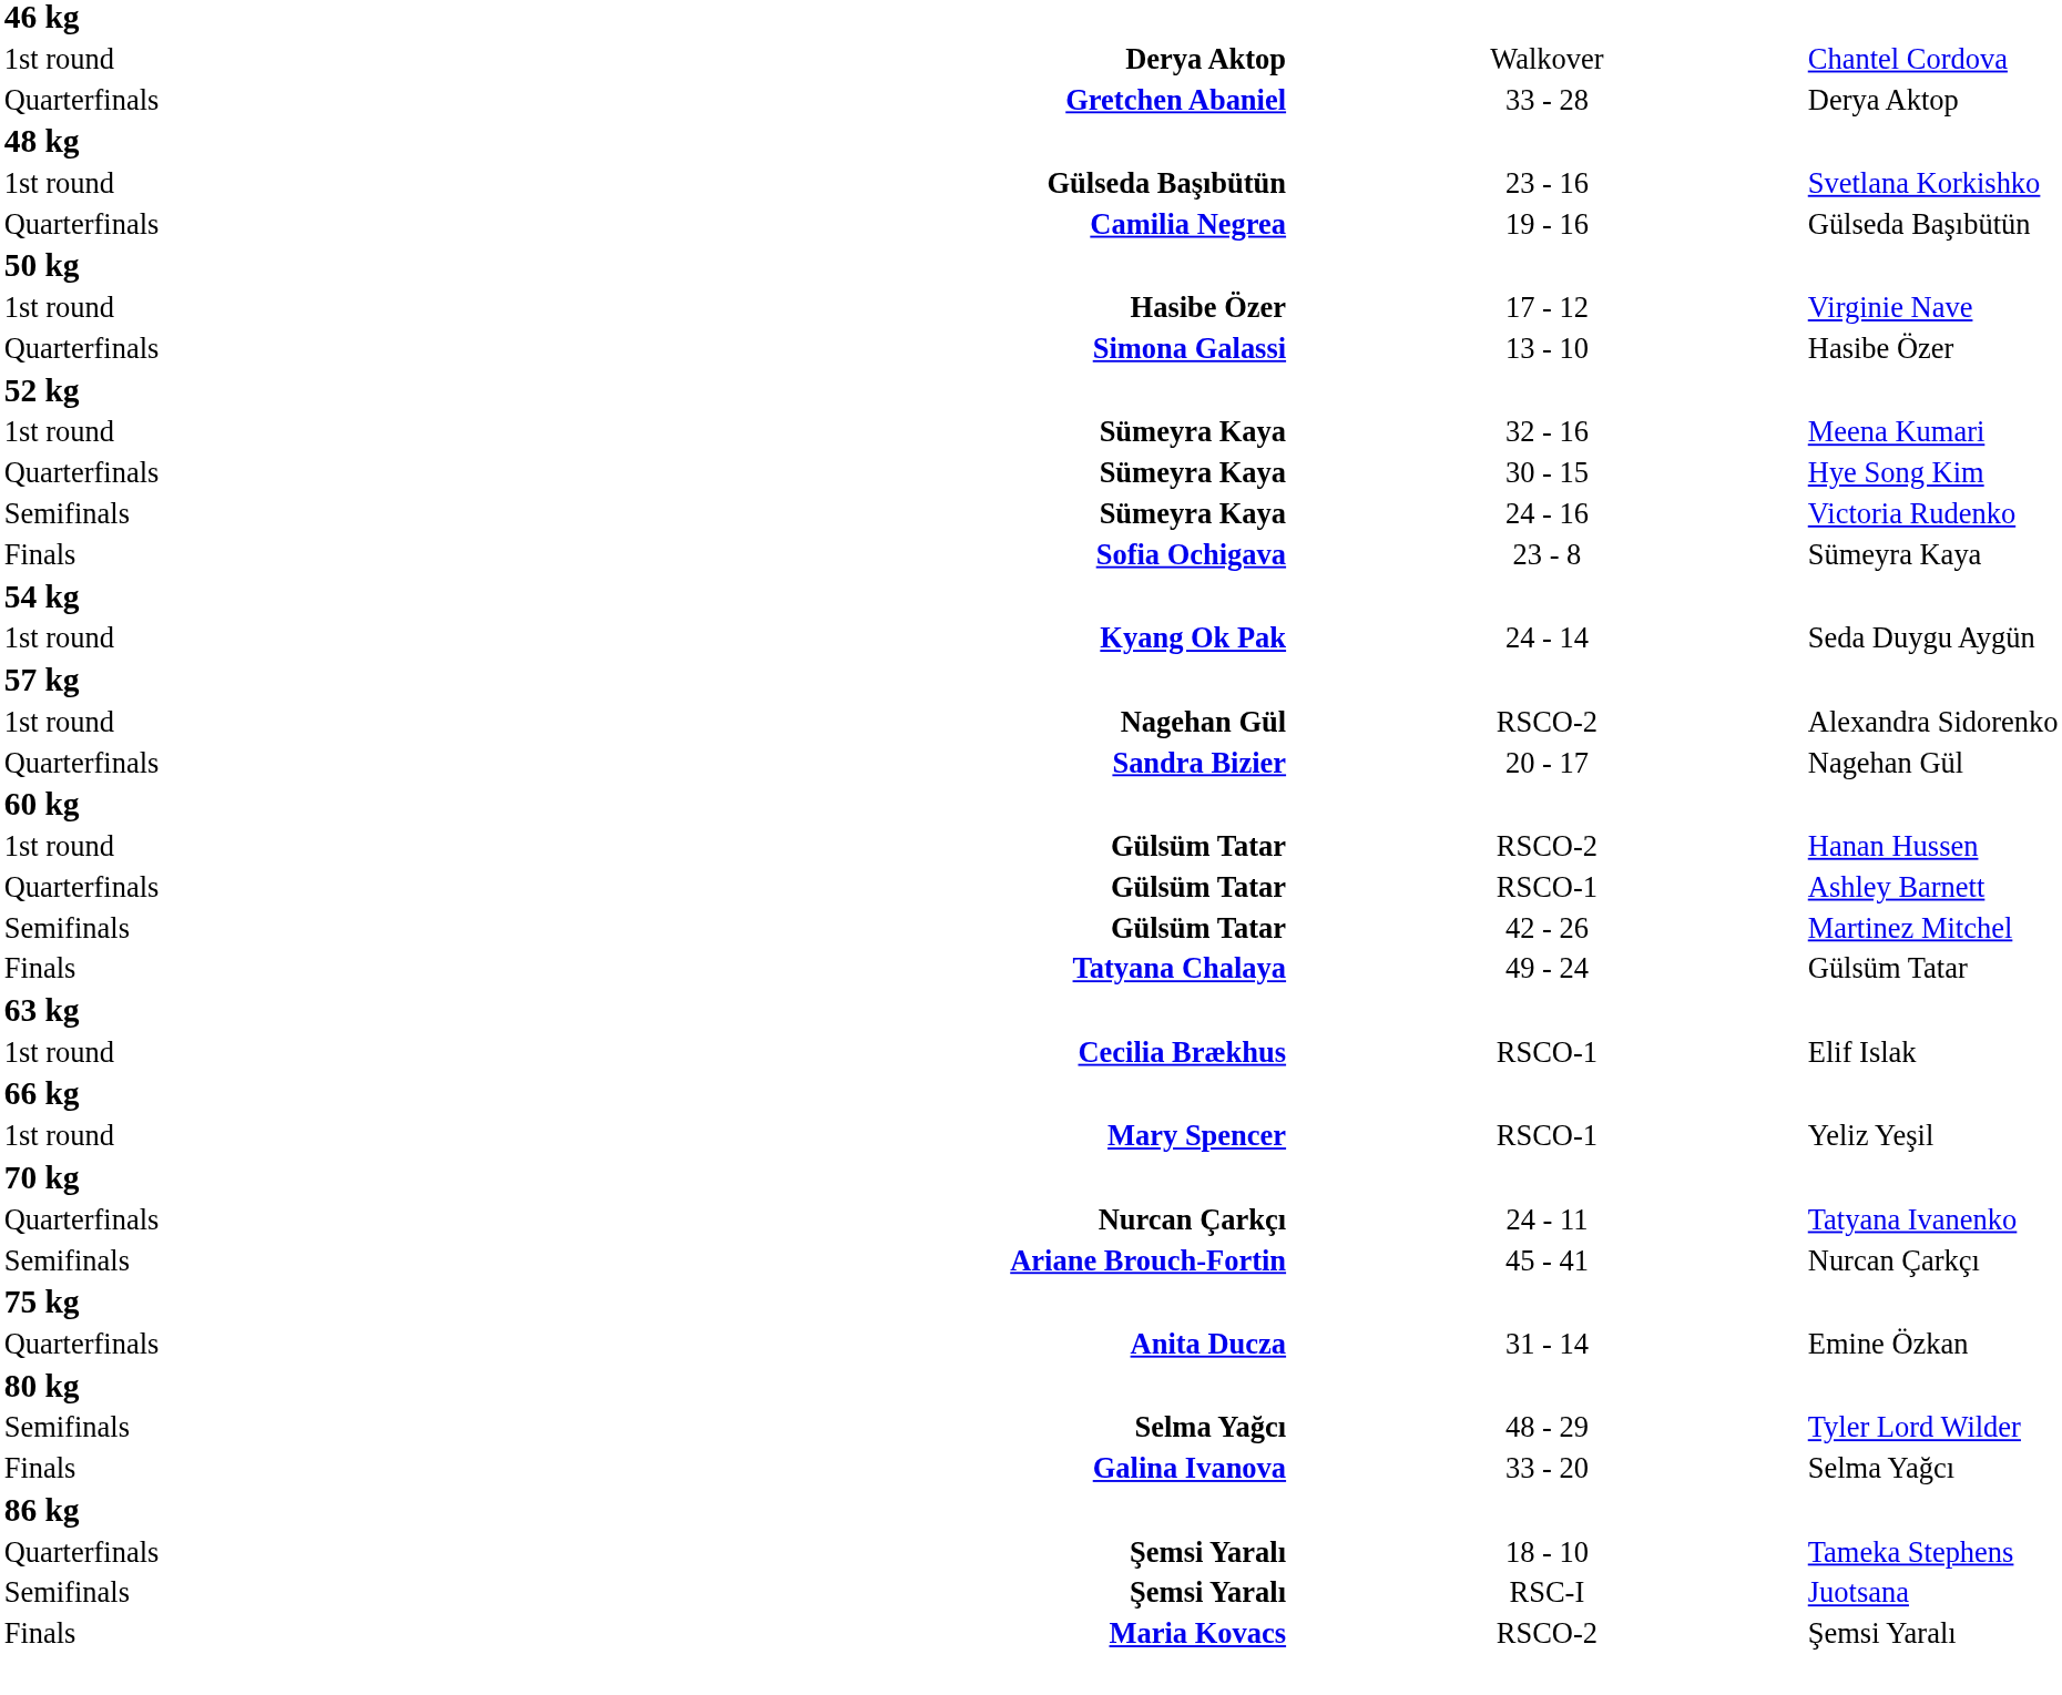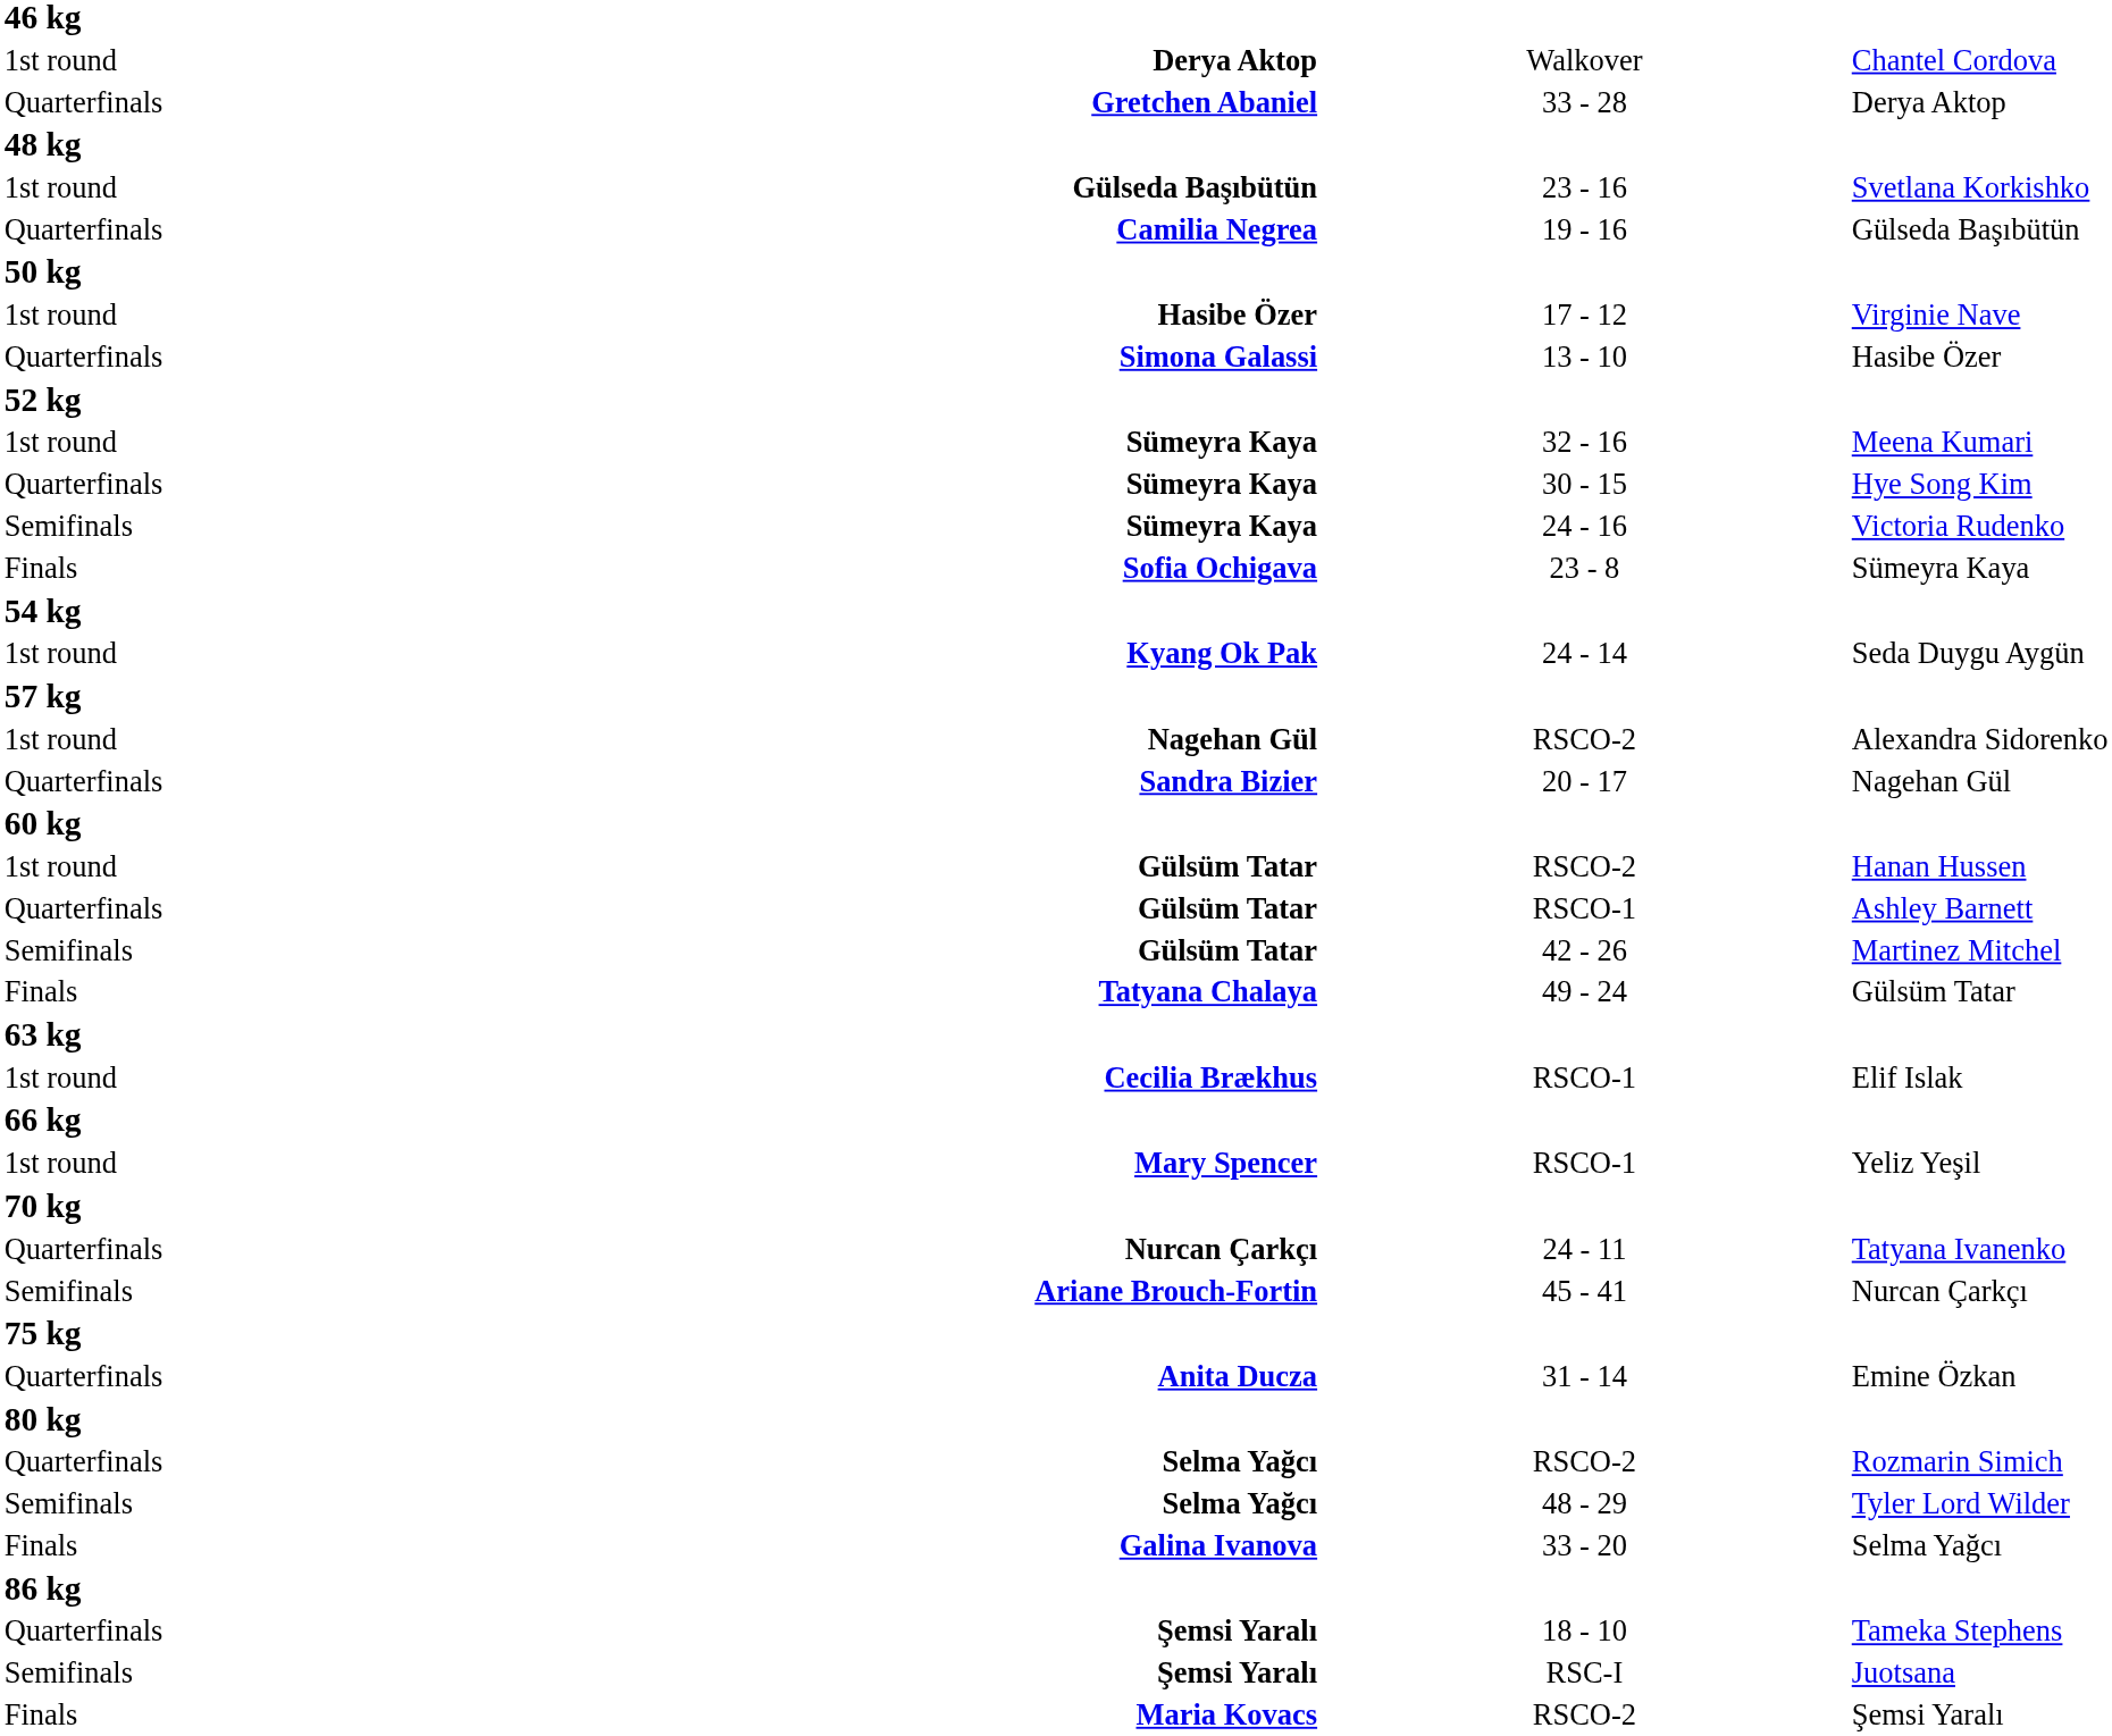 <table width=100% cellspacing=1>
 <tr>
 <th width=20%></th>
 <th width=30%></th>
 <th width=20%></th>
 <th width=30%></th>
 </tr>
 <tr>
 <td><strong>46 kg</strong></td>
 </tr>
 <tr style=font-size:90%>
 <td>1st round</td>
 <td align=right><strong>Derya Aktop</strong> </td>
 <td align=center>Walkover</td>
 <td> <a href='#'>Chantel Cordova</a></td>
 </tr>
 <tr style=font-size:90%>
 <td>Quarterfinals</td>
 <td align=right><strong><a href='#'>Gretchen Abaniel</a></strong> </td>
 <td align=center>33 - 28</td>
 <td> Derya Aktop</td>
 </tr>
 <tr>
 <td><strong>48 kg</strong></td>
 </tr>
 <tr style=font-size:90%>
 <td>1st round</td>
 <td align=right><strong>Gülseda Başıbütün</strong> </td>
 <td align=center>23 - 16</td>
 <td> <a href='#'>Svetlana Korkishko</a></td>
 </tr>
 <tr style=font-size:90%>
 <td>Quarterfinals</td>
 <td align=right><strong><a href='#'>Camilia Negrea</a></strong> </td>
 <td align=center>19 - 16</td>
 <td> Gülseda Başıbütün</td>
 </tr>
 <tr>
 <td><strong>50 kg</strong></td>
 </tr>
 <tr style=font-size:90%>
 <td>1st round</td>
 <td align=right><strong>Hasibe Özer</strong> </td>
 <td align=center>17 - 12</td>
 <td> <a href='#'>Virginie Nave</a></td>
 </tr>
 <tr style=font-size:90%>
 <td>Quarterfinals</td>
 <td align=right><strong><a href='#'>Simona Galassi</a></strong> </td>
 <td align=center>13 - 10</td>
 <td> Hasibe Özer</td>
 </tr>
 <tr>
 <td><strong>52 kg</strong></td>
 </tr>
 <tr style=font-size:90%>
 <td>1st round</td>
 <td align=right><strong>Sümeyra Kaya</strong> </td>
 <td align=center>32 - 16</td>
 <td>  <a href='#'>Meena Kumari</a></td>
 </tr>
 <tr style=font-size:90%>
 <td>Quarterfinals</td>
 <td align=right><strong>Sümeyra Kaya</strong> </td>
 <td align=center>30 - 15</td>
 <td>  <a href='#'>Hye Song Kim</a></td>
 </tr>
 <tr style=font-size:90%>
 <td>Semifinals</td>
 <td align=right><strong>Sümeyra Kaya</strong> </td>
 <td align=center>24 - 16</td>
 <td>  <a href='#'>Victoria Rudenko</a></td>
 </tr>
 <tr style=font-size:90%>
 <td>Finals</td>
 <td align=right><strong><a href='#'>Sofia Ochigava</a></strong> </td>
 <td align=center>23 - 8</td>
 <td>  Sümeyra Kaya</td>
 </tr>
 <tr>
 <td><strong>54 kg</strong></td>
 </tr>
 <tr style=font-size:90%>
 <td>1st round</td>
 <td align=right><strong><a href='#'>Kyang Ok Pak</a></strong> </td>
 <td align=center>24 - 14</td>
 <td> Seda Duygu Aygün</td>
 </tr>
 <tr>
 <td><strong>57 kg</strong></td>
 </tr>
 <tr style=font-size:90%>
 <td>1st round</td>
 <td align=right><strong>Nagehan Gül</strong> </td>
 <td align=center>RSCO-2</td>
 <td> Alexandra Sidorenko</td>
 </tr>
 <tr style=font-size:90%>
 <td>Quarterfinals</td>
 <td align=right><strong><a href='#'>Sandra Bizier</a></strong> </td>
 <td align=center>20 - 17</td>
 <td> Nagehan Gül</td>
 </tr>
 <tr>
 <td><strong>60 kg</strong></td>
 </tr>
 <tr style=font-size:90%>
 <td>1st round</td>
 <td align=right><strong>Gülsüm Tatar</strong> </td>
 <td align=center>RSCO-2</td>
 <td> <a href='#'>Hanan Hussen</a></td>
 </tr>
 <tr style=font-size:90%>
 <td>Quarterfinals</td>
 <td align=right><strong>Gülsüm Tatar</strong> </td>
 <td align=center>RSCO-1</td>
 <td> <a href='#'>Ashley Barnett</a></td>
 </tr>
 <tr style=font-size:90%>
 <td>Semifinals</td>
 <td align=right><strong>Gülsüm Tatar</strong> </td>
 <td align=center>42 - 26</td>
 <td> <a href='#'>Martinez Mitchel</a></td>
 </tr>
 <tr style=font-size:90%>
 <td>Finals</td>
 <td align=right><strong><a href='#'>Tatyana Chalaya</a></strong> </td>
 <td align=center>49 - 24</td>
 <td> Gülsüm Tatar</td>
 </tr>
 <tr>
 <td><strong>63 kg</strong></td>
 </tr>
 <tr style=font-size:90%>
 <td>1st round</td>
 <td align=right><strong><a href='#'>Cecilia Brækhus</a></strong> </td>
 <td align=center>RSCO-1</td>
 <td> Elif Islak</td>
 </tr>
 <tr>
 <td><strong>66 kg</strong></td>
 </tr>
 <tr style=font-size:90%>
 <td>1st round</td>
 <td align=right><strong><a href='#'>Mary Spencer</a></strong> </td>
 <td align=center>RSCO-1</td>
 <td>  Yeliz Yeşil</td>
 </tr>
 <tr>
 <td><strong>70 kg</strong></td>
 </tr>
 <tr style=font-size:90%>
 <td>Quarterfinals</td>
 <td align=right><strong>Nurcan Çarkçı</strong> </td>
 <td align=center>24 - 11</td>
 <td> <a href='#'>Tatyana Ivanenko</a></td>
 </tr>
 <tr style=font-size:90%>
 <td>Semifinals</td>
 <td align=right><strong><a href='#'>Ariane Brouch-Fortin</a></strong> </td>
 <td align=center>45 - 41</td>
 <td> Nurcan Çarkçı</td>
 </tr>
 <tr>
 <td><strong>75 kg</strong></td>
 </tr>
 <tr style=font-size:90%>
 <td>Quarterfinals</td>
 <td align=right><strong><a href='#'>Anita Ducza</a></strong> </td>
 <td align=center>31 - 14</td>
 <td> Emine Özkan</td>
 </tr>
 <tr>
 <td><strong>80 kg</strong></td>
 </tr>
 <tr style=font-size:90%>
+<td>Quarterfinals</td>
+<td align=right><strong>Selma Yağcı</strong> </td>
+<td align=center>RSCO-2</td>
+<td> <a href='#'>Rozmarin Simich</a></td>
+</tr>
+<tr style=font-size:90%>
 <td>Semifinals</td>
 <td align=right><strong>Selma Yağcı</strong> </td>
 <td align=center>48 - 29</td>
 <td> <a href='#'>Tyler Lord Wilder</a></td>
 </tr>
 <tr style=font-size:90%>
 <td>Finals</td>
 <td align=right><strong><a href='#'>Galina Ivanova</a></strong> </td>
 <td align=center>33 - 20</td>
 <td> Selma Yağcı</td>
 </tr>
 <tr>
 <td><strong>86 kg</strong></td>
 </tr>
 <tr style=font-size:90%>
 <td>Quarterfinals</td>
 <td align=right><strong>Şemsi Yaralı</strong> </td>
 <td align=center>18 - 10</td>
 <td> <a href='#'>Tameka Stephens</a></td>
 </tr>
 <tr style=font-size:90%>
 <td>Semifinals</td>
 <td align=right><strong>Şemsi Yaralı</strong> </td>
 <td align=center>RSC-I</td>
 <td> <a href='#'>Juotsana</a></td>
 </tr>
 <tr style=font-size:90%>
 <td>Finals</td>
 <td align=right><strong><a href='#'>Maria Kovacs</a></strong> </td>
 <td align=center>RSCO-2</td>
 <td> Şemsi Yaralı</td>
 </tr>
 </table>
